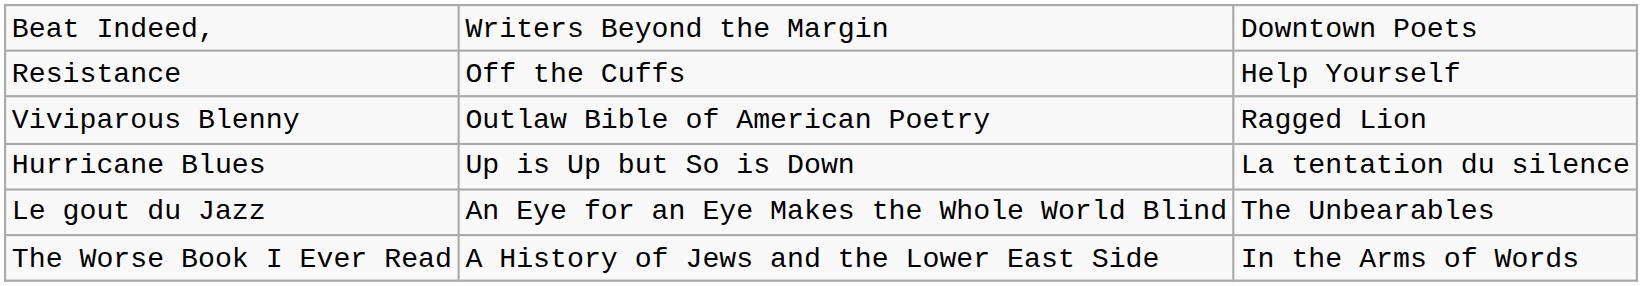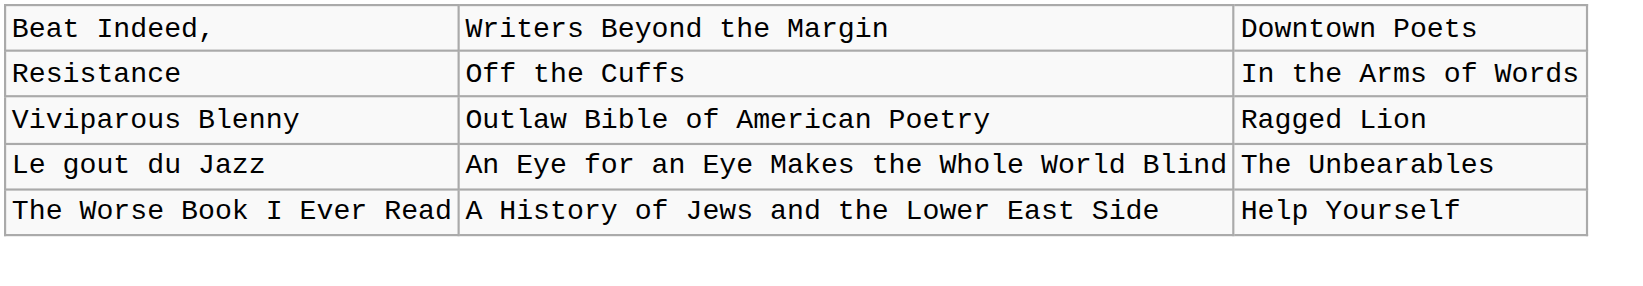 <table class="wikitable" style="text-align:center style="background: black">
 <tr>
 <td>Beat Indeed,</td>
 <td>Writers Beyond the Margin</td>
 <td>Downtown Poets</td>
 </tr>
 <tr>
 <td>Resistance</td>
 <td>Off the Cuffs</td>
-<td>Help Yourself</td>
+<td>In the Arms of Words</td>
 </tr>
 <tr>
 <td>Viviparous Blenny</td>
 <td>Outlaw Bible of American Poetry</td>
 <td>Ragged Lion</td>
-</tr>
-<tr>
-<td>Hurricane Blues</td>
-<td>Up is Up but So is Down</td>
-<td>La tentation du silence</td>
 </tr>
 <tr>
 <td>Le gout du Jazz</td>
 <td>An Eye for an Eye Makes the Whole World Blind</td>
 <td>The Unbearables</td>
 </tr>
 <tr>
 <td>The Worse Book I Ever Read</td>
 <td>A History of Jews and the Lower East Side</td>
-<td>In the Arms of Words</td>
+<td>Help Yourself</td>
 </tr>
 </table>
